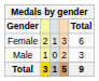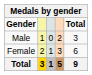 <table class="wikitable" style="font-size:85%">
 <tr style="background:#efefef;">
 <th colspan=5>Medals by gender</th>
 </tr>
 <tr align=center>
 <td><strong>Gender</strong></td>
 <td style="background:#f7f6a8;"></td>
 <td style="background:#dce5e5;"></td>
 <td style="background:#ffdab9;"></td>
 <td><strong>Total</strong></td>
 </tr>
 <tr align=center>
+<td>Male</td>
+<td style="background:#F7F6A8;">1</td>
+<td style="background:#DCE5E5;">0</td>
+<td style="background:#FFDAB9;">2</td>
+<td>3</td>
+</tr>
+<tr align=center>
 <td>Female</td>
 <td style="background:#F7F6A8;">2</td>
 <td style="background:#DCE5E5;">1</td>
 <td style="background:#FFDAB9;">3</td>
 <td>6</td>
-</tr>
-<tr align=center>
-<td>Male</td>
-<td style="background:#F7F6A8;">1</td>
-<td style="background:#DCE5E5;">0</td>
-<td style="background:#FFDAB9;">2</td>
-<td>3</td>
 </tr>
 <tr align=center>
 <th>Total</th>
 <th style="background:gold;">3</th>
 <th style="background:silver;">1</th>
 <th style="background:#c96;">5</th>
 <th>9</th>
 </tr>
 </table>
